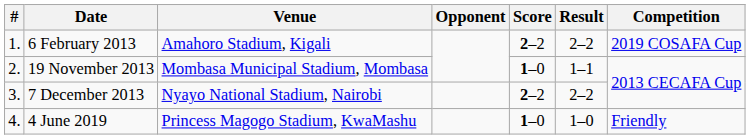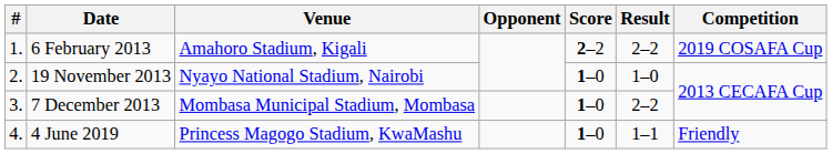 <table class="wikitable" style="font-size:100%">
 <tr>
 <th>#</th>
 <th>Date</th>
 <th>Venue</th>
 <th>Opponent</th>
 <th>Score</th>
 <th>Result</th>
 <th>Competition</th>
 </tr>
 <tr>
 <td>1.</td>
 <td>6 February 2013</td>
 <td><a href='#'>Amahoro Stadium</a>, <a href='#'>Kigali</a></td>
 <td rowspan=2></td>
 <td align=center><strong>2</strong>–2</td>
 <td align=center>2–2</td>
 <td><a href='#'>2019 COSAFA Cup</a></td>
 </tr>
 <tr>
 <td>2.</td>
 <td>19 November 2013</td>
-<td><a href='#'>Mombasa Municipal Stadium</a>, <a href='#'>Mombasa</a></td>
+<td><a href='#'>Nyayo National Stadium</a>, <a href='#'>Nairobi</a></td>
 <td align=center><strong>1</strong>–0</td>
-<td align=center>1–1 </td>
+<td align=center>1–0</td>
 <td rowspan=2><a href='#'>2013 CECAFA Cup</a></td>
 </tr>
 <tr>
 <td>3.</td>
 <td>7 December 2013</td>
-<td><a href='#'>Nyayo National Stadium</a>, <a href='#'>Nairobi</a></td>
+<td><a href='#'>Mombasa Municipal Stadium</a>, <a href='#'>Mombasa</a></td>
 <td></td>
-<td align=center><strong>2</strong>–2</td>
+<td align=center><strong>1</strong>–0</td>
 <td align=center>2–2 </td>
 </tr>
 <tr>
 <td>4.</td>
 <td>4 June 2019</td>
 <td><a href='#'>Princess Magogo Stadium</a>, <a href='#'>KwaMashu</a></td>
 <td></td>
 <td align=center><strong>1</strong>–0</td>
-<td align=center>1–0</td>
+<td align=center>1–1 </td>
 <td><a href='#'>Friendly</a></td>
 </tr>
 </table>
